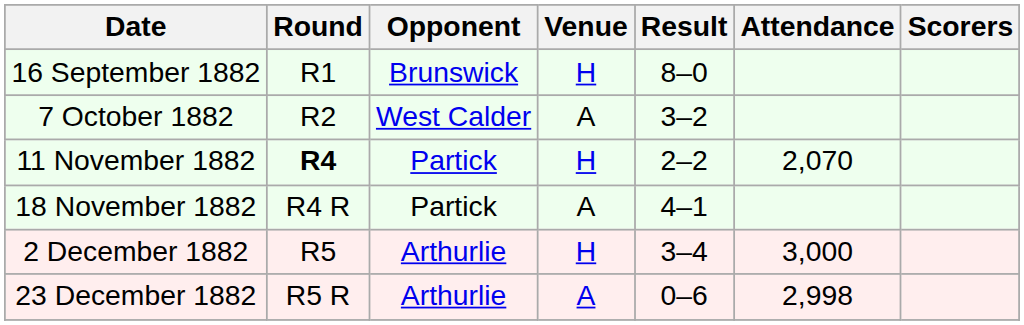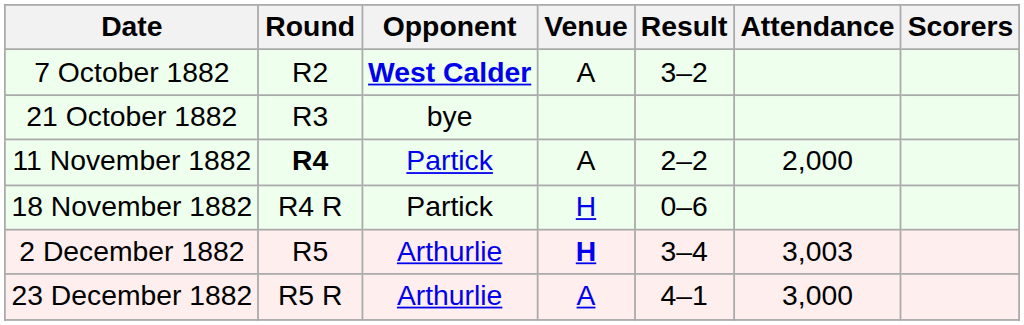 <table class="wikitable sortable" style="font-size:100%; text-align:center">
 <tr>
 <th>Date</th>
 <th>Round</th>
 <th>Opponent</th>
 <th>Venue</th>
 <th>Result</th>
 <th>Attendance</th>
 <th>Scorers</th>
 </tr>
 <tr bgcolor = "#eeffee">
-<td>16 September 1882</td>
-<td>R1</td>
-<td><a href='#'>Brunswick</a></td>
-<td><a href='#'>H</a></td>
-<td>8–0</td>
+<td>7 October 1882</td>
+<td>R2</td>
+<td><strong><a href='#'>West Calder</a></strong></td>
+<td>A</td>
+<td>3–2</td>
 <td></td>
 <td></td>
 </tr>
 <tr bgcolor = "#eeffee">
-<td>7 October 1882</td>
-<td>R2</td>
-<td><a href='#'>West Calder</a></td>
-<td>A</td>
-<td>3–2</td>
+<td>21 October 1882</td>
+<td>R3</td>
+<td>bye</td>
+<td></td>
+<td></td>
 <td></td>
 <td></td>
 </tr>
 <tr bgcolor = "#eeffee">
 <td>11 November 1882</td>
 <td><strong>R4</strong></td>
 <td><a href='#'>Partick</a></td>
-<td><a href='#'>H</a></td>
+<td>A</td>
 <td>2–2</td>
-<td>2,070</td>
+<td>2,000</td>
 <td></td>
 </tr>
 <tr bgcolor = "#eeffee">
 <td>18 November 1882</td>
 <td>R4 R</td>
 <td>Partick</td>
-<td>A</td>
-<td>4–1</td>
+<td><a href='#'>H</a></td>
+<td>0–6</td>
 <td></td>
 <td></td>
 </tr>
 <tr bgcolor = "#ffeeee">
 <td>2 December 1882</td>
 <td>R5</td>
 <td><a href='#'>Arthurlie</a></td>
-<td><a href='#'>H</a></td>
+<td><strong><a href='#'>H</a></strong></td>
 <td>3–4</td>
-<td>3,000</td>
+<td>3,003</td>
 <td></td>
 </tr>
 <tr bgcolor = "#ffeeee">
 <td>23 December 1882</td>
 <td>R5 R</td>
 <td><a href='#'>Arthurlie</a></td>
 <td><a href='#'>A</a></td>
-<td>0–6</td>
-<td>2,998</td>
+<td>4–1</td>
+<td>3,000</td>
 <td></td>
 </tr>
 </table>
